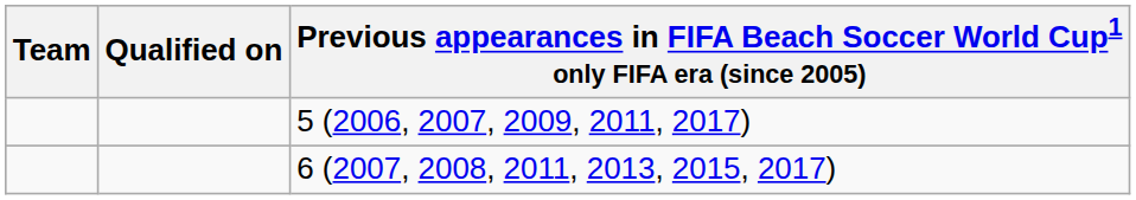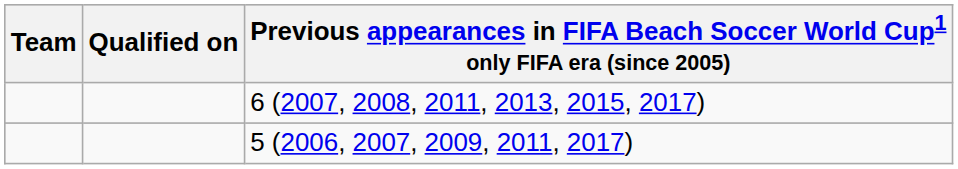 <table class="wikitable sortable">
 <tr>
 <th>Team</th>
 <th>Qualified on</th>
 <th data-sort-type="number">Previous <a href='#'>appearances</a> in <a href='#'>FIFA Beach Soccer World Cup</a><sup><strong><a href='#'>1</a></strong></sup><br><small>only FIFA era (since 2005)</small></th>
 </tr>
 <tr>
 <td></td>
 <td></td>
-<td>5 (<a href='#'>2006</a>, <a href='#'>2007</a>, <a href='#'>2009</a>, <a href='#'>2011</a>, <a href='#'>2017</a>)</td>
+<td>6 (<a href='#'>2007</a>, <a href='#'>2008</a>, <a href='#'>2011</a>, <a href='#'>2013</a>, <a href='#'>2015</a>, <a href='#'>2017</a>)</td>
 </tr>
 <tr>
 <td></td>
 <td></td>
-<td>6 (<a href='#'>2007</a>, <a href='#'>2008</a>, <a href='#'>2011</a>, <a href='#'>2013</a>, <a href='#'>2015</a>, <a href='#'>2017</a>)</td>
+<td>5 (<a href='#'>2006</a>, <a href='#'>2007</a>, <a href='#'>2009</a>, <a href='#'>2011</a>, <a href='#'>2017</a>)</td>
 </tr>
 </table>
